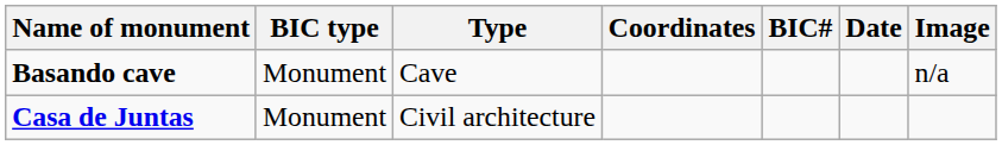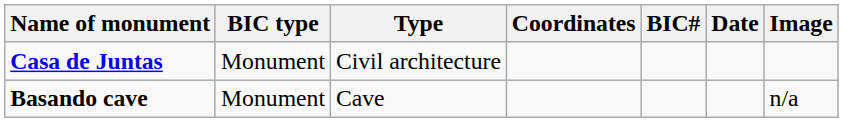 <table class="wikitable">
 <tr>
 <th>Name of monument</th>
 <th>BIC type</th>
 <th>Type</th>
 <th>Coordinates</th>
 <th>BIC#</th>
 <th>Date</th>
 <th>Image</th>
 </tr>
 <tr>
+<td><strong><a href='#'>Casa de Juntas</a></strong></td>
+<td>Monument</td>
+<td>Civil architecture</td>
+<td></td>
+<td></td>
+<td></td>
+<td></td>
+</tr>
+<tr>
 <td><strong>Basando cave</strong></td>
 <td>Monument</td>
 <td>Cave</td>
 <td></td>
 <td></td>
 <td></td>
 <td>n/a</td>
 </tr>
-<tr>
-<td><strong><a href='#'>Casa de Juntas</a></strong></td>
-<td>Monument</td>
-<td>Civil architecture</td>
-<td></td>
-<td></td>
-<td></td>
-<td></td>
-</tr>
 </table>
